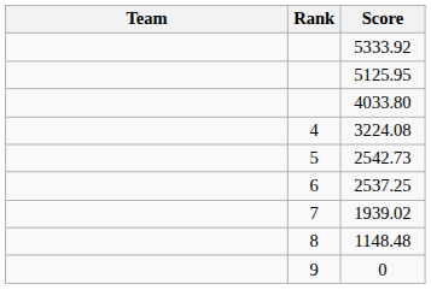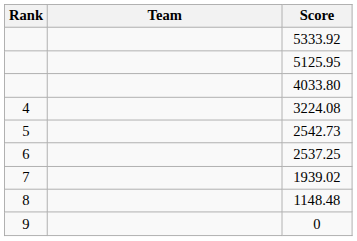 <table class=wikitable style="text-align:center">
 <tr>
+<th width=40>Rank</th>
 <th width=250>Team</th>
-<th width=40>Rank</th>
 <th width=70>Score</th>
 </tr>
 <tr>
+<td></td>
 <td align=left></td>
-<td></td>
 <td>5333.92</td>
 </tr>
 <tr>
+<td></td>
 <td align=left></td>
-<td></td>
 <td>5125.95</td>
 </tr>
 <tr>
+<td></td>
 <td align=left></td>
-<td></td>
 <td>4033.80</td>
 </tr>
 <tr>
+<td>4</td>
 <td align=left></td>
-<td>4</td>
 <td>3224.08</td>
 </tr>
 <tr>
+<td>5</td>
 <td align=left></td>
-<td>5</td>
 <td>2542.73</td>
 </tr>
 <tr>
+<td>6</td>
 <td align=left></td>
-<td>6</td>
 <td>2537.25</td>
 </tr>
 <tr>
+<td>7</td>
 <td align=left></td>
-<td>7</td>
 <td>1939.02</td>
 </tr>
 <tr>
+<td>8</td>
 <td align=left></td>
-<td>8</td>
 <td>1148.48</td>
 </tr>
 <tr>
+<td>9</td>
 <td align=left></td>
-<td>9</td>
 <td>0</td>
 </tr>
 </table>
